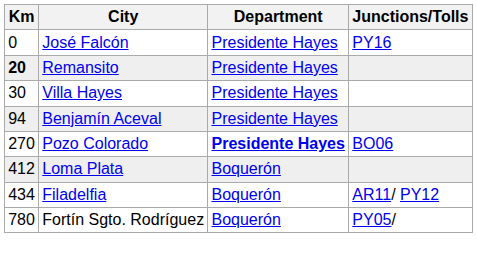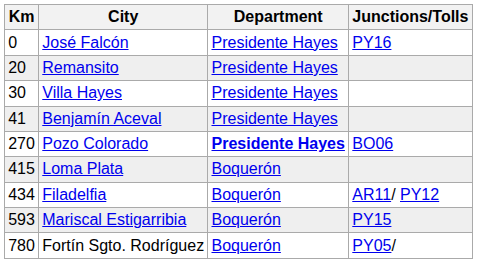 <table class="wikitable">
 <tr>
 <th>Km</th>
 <th>City</th>
 <th>Department</th>
 <th>Junctions/Tolls</th>
 </tr>
 <tr bgcolor="ffffff">
 <td>0</td>
 <td><a href='#'>José Falcón</a></td>
 <td><a href='#'>Presidente Hayes</a></td>
 <td> <a href='#'>PY16</a></td>
 </tr>
 <tr bgcolor="efefef">
-<td><strong>20</strong></td>
+<td>20</td>
 <td><a href='#'>Remansito</a></td>
 <td><a href='#'>Presidente Hayes</a></td>
 <td></td>
 </tr>
 <tr bgcolor="ffffff">
 <td>30</td>
 <td><a href='#'>Villa Hayes</a></td>
 <td><a href='#'>Presidente Hayes</a></td>
 <td></td>
 </tr>
 <tr bgcolor="efefef">
-<td>94</td>
+<td>41</td>
 <td><a href='#'>Benjamín Aceval</a></td>
 <td><a href='#'>Presidente Hayes</a></td>
 <td></td>
 </tr>
 <tr bgcolor="ffffff">
 <td>270</td>
 <td><a href='#'>Pozo Colorado</a></td>
 <td><strong><a href='#'>Presidente Hayes</a></strong></td>
 <td> <a href='#'>BO06</a></td>
 </tr>
 <tr bgcolor="efefef">
-<td>412</td>
+<td>415</td>
 <td><a href='#'>Loma Plata</a></td>
 <td><a href='#'>Boquerón</a></td>
 <td></td>
 </tr>
 <tr bgcolor="ffffff">
 <td>434</td>
 <td><a href='#'>Filadelfia</a></td>
 <td><a href='#'>Boquerón</a></td>
 <td> <a href='#'>AR11</a>/ <a href='#'>PY12</a></td>
 </tr>
+<tr bgcolor="efefef">
+<td>593</td>
+<td><a href='#'>Mariscal Estigarribia</a></td>
+<td><a href='#'>Boquerón</a></td>
+<td> <a href='#'>PY15</a></td>
+</tr>
 <tr bgcolor="ffffff">
 <td>780</td>
 <td>Fortín Sgto. Rodríguez</td>
 <td><a href='#'>Boquerón</a></td>
 <td> <a href='#'>PY05</a>/</td>
 </tr>
 <tr bgcolor="efefef">
 </tr>
 </table>
